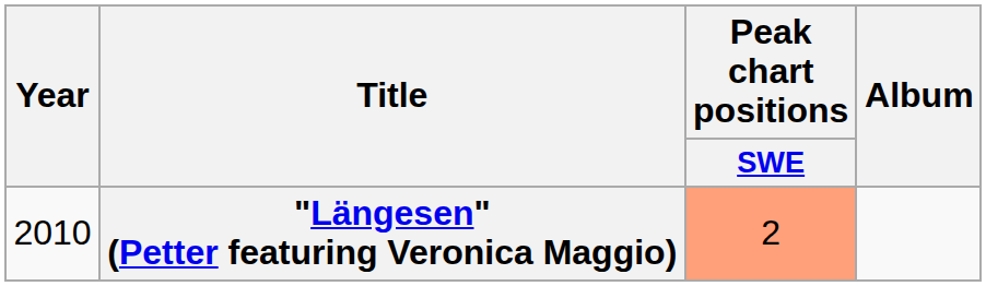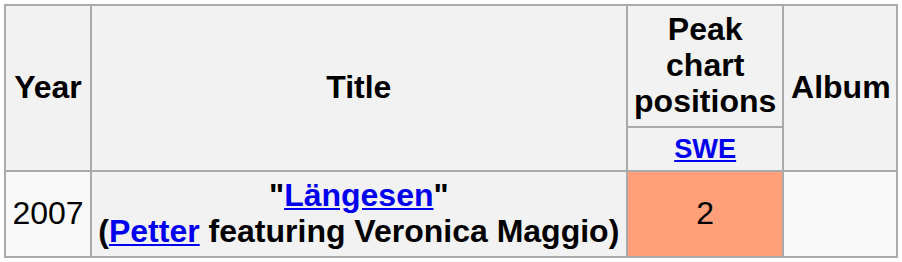 <table class="wikitable plainrowheaders" style="text-align:center;" border="1">
 <tr>
 <th scope="col" rowspan="2">Year</th>
 <th scope="col" rowspan="2">Title</th>
 <th scope="col" colspan="1">Peak chart positions</th>
 <th scope="col" rowspan="2">Album</th>
 </tr>
 <tr>
 <th scope="col" style="width:3em;font-size:85%;"><a href='#'>SWE</a><br></th>
 </tr>
 <tr>
-<td>2010</td>
+<td>2007</td>
 <th scope="row">"<a href='#'>Längesen</a>"<br><span>(<a href='#'>Petter</a> featuring Veronica Maggio)</span></th>
 <td style="background: lightsalmon;">2<br></td>
 <td></td>
 </tr>
 </table>
